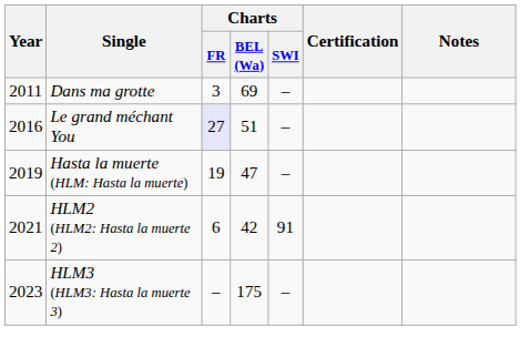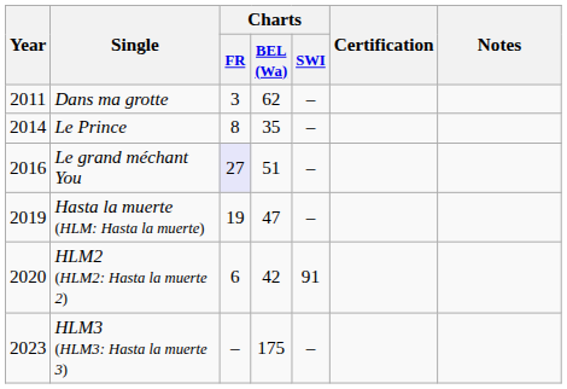 <table class="wikitable">
 <tr>
 <th rowspan="2" style="text-align:center; width:10px;">Year</th>
 <th rowspan="2" style="text-align:center; width:140px;">Single</th>
 <th style="text-align:center;" colspan="3">Charts</th>
 <th rowspan="2" style="text-align:center; width:40px;">Certification</th>
 <th rowspan="2" style="text-align:center; width:100px;">Notes</th>
 </tr>
 <tr>
 <th width="20"><small><a href='#'>FR</a><br></small></th>
 <th width="20"><small><a href='#'>BEL <br>(Wa)</a><br></small></th>
 <th width="20"><small><a href='#'>SWI</a><br></small></th>
 </tr>
 <tr>
 <td style="text-align:center;">2011</td>
 <td><em>Dans ma grotte</em></td>
 <td style="text-align:center;">3</td>
-<td style="text-align:center;">69</td>
+<td style="text-align:center;">62</td>
+<td style="text-align:center;">–</td>
+<td style="text-align:center;"></td>
+<td></td>
+</tr>
+<tr>
+<td style="text-align:center;">2014</td>
+<td><em>Le Prince</em></td>
+<td style="text-align:center;">8</td>
+<td style="text-align:center;">35</td>
 <td style="text-align:center;">–</td>
 <td style="text-align:center;"></td>
 <td></td>
 </tr>
 <tr>
 <td style="text-align:center;">2016</td>
 <td><em>Le grand méchant You</em></td>
 <td style="background: lavender; text-align:center;">27</td>
 <td style="text-align:center;">51</td>
 <td style="text-align:center;">–</td>
 <td style="text-align:center;"></td>
 <td></td>
 </tr>
 <tr>
 <td style="text-align:center;">2019</td>
 <td><em>Hasta la muerte</em><br><small>(<em>HLM: Hasta la muerte</em>)</small></td>
 <td style="text-align:center;">19<br></td>
 <td style="text-align:center;">47</td>
 <td style="text-align:center;">–</td>
 <td style="text-align:center;"></td>
 <td></td>
 </tr>
 <tr>
-<td style="text-align:center;">2021</td>
+<td style="text-align:center;">2020</td>
 <td><em>HLM2</em><br><small>(<em>HLM2: Hasta la muerte 2</em>)</small></td>
 <td style="text-align:center;">6</td>
 <td style="text-align:center;">42</td>
 <td style="text-align:center;">91</td>
 <td style="text-align:center;"></td>
 <td></td>
 </tr>
 <tr>
 <td style="text-align:center;">2023</td>
 <td><em>HLM3</em><br><small>(<em>HLM3: Hasta la muerte 3</em>)</small></td>
 <td style="text-align:center;">–</td>
 <td style="text-align:center;">175</td>
 <td style="text-align:center;">–</td>
 <td style="text-align:center;"></td>
 <td></td>
 </tr>
 </table>
